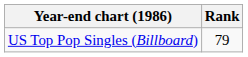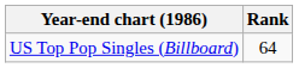 <table class="wikitable">
 <tr>
 <th>Year-end chart (1986)</th>
 <th>Rank</th>
 </tr>
 <tr>
 <td><a href='#'>US Top Pop Singles (<em>Billboard</em>)</a></td>
-<td style="text-align:center;">79</td>
+<td style="text-align:center;">64</td>
 </tr>
 </table>
